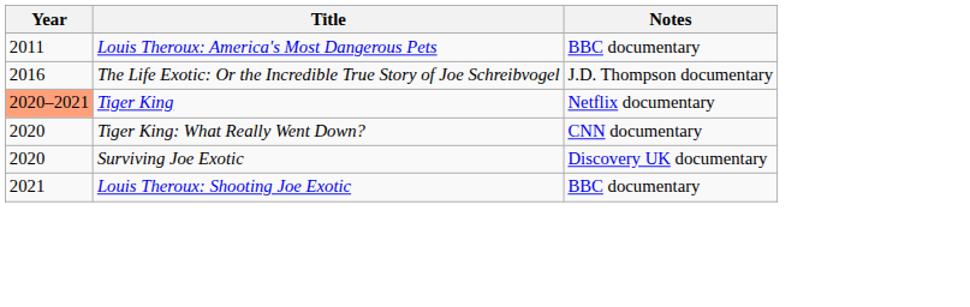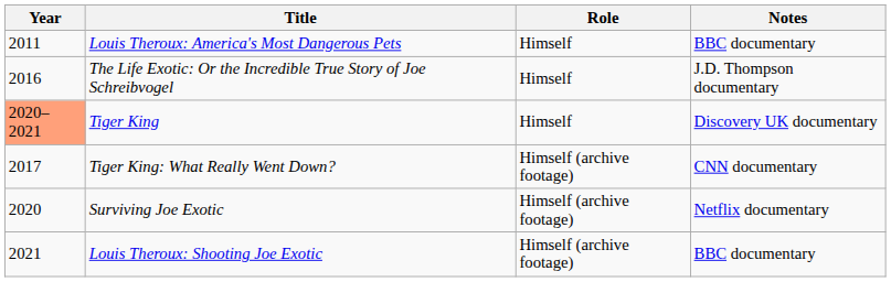 <table class="wikitable sortable">
 <tr>
 <th>Year</th>
 <th>Title</th>
+<th>Role</th>
 <th class="unsortable">Notes</th>
 </tr>
 <tr>
 <td>2011</td>
 <td><em><a href='#'>Louis Theroux: America's Most Dangerous Pets</a></em></td>
+<td>Himself</td>
 <td><a href='#'>BBC</a> documentary</td>
 </tr>
 <tr>
 <td>2016</td>
 <td><em>The Life Exotic: Or the Incredible True Story of Joe Schreibvogel</em></td>
+<td>Himself</td>
 <td>J.D. Thompson documentary</td>
 </tr>
 <tr>
 <td style="background: lightsalmon;">2020–2021</td>
 <td><em><a href='#'>Tiger King</a></em></td>
-<td><a href='#'>Netflix</a> documentary</td>
+<td>Himself</td>
+<td><a href='#'>Discovery UK</a> documentary</td>
 </tr>
 <tr>
-<td>2020</td>
+<td>2017</td>
 <td><em>Tiger King: What Really Went Down?</em></td>
+<td>Himself (archive footage)</td>
 <td><a href='#'>CNN</a> documentary</td>
 </tr>
 <tr>
 <td>2020</td>
 <td><em>Surviving Joe Exotic</em></td>
-<td><a href='#'>Discovery UK</a> documentary</td>
+<td>Himself (archive footage)</td>
+<td><a href='#'>Netflix</a> documentary</td>
 </tr>
 <tr>
 <td>2021</td>
 <td><em><a href='#'>Louis Theroux: Shooting Joe Exotic</a></em></td>
+<td>Himself (archive footage)</td>
 <td><a href='#'>BBC</a> documentary</td>
 </tr>
 </table>
